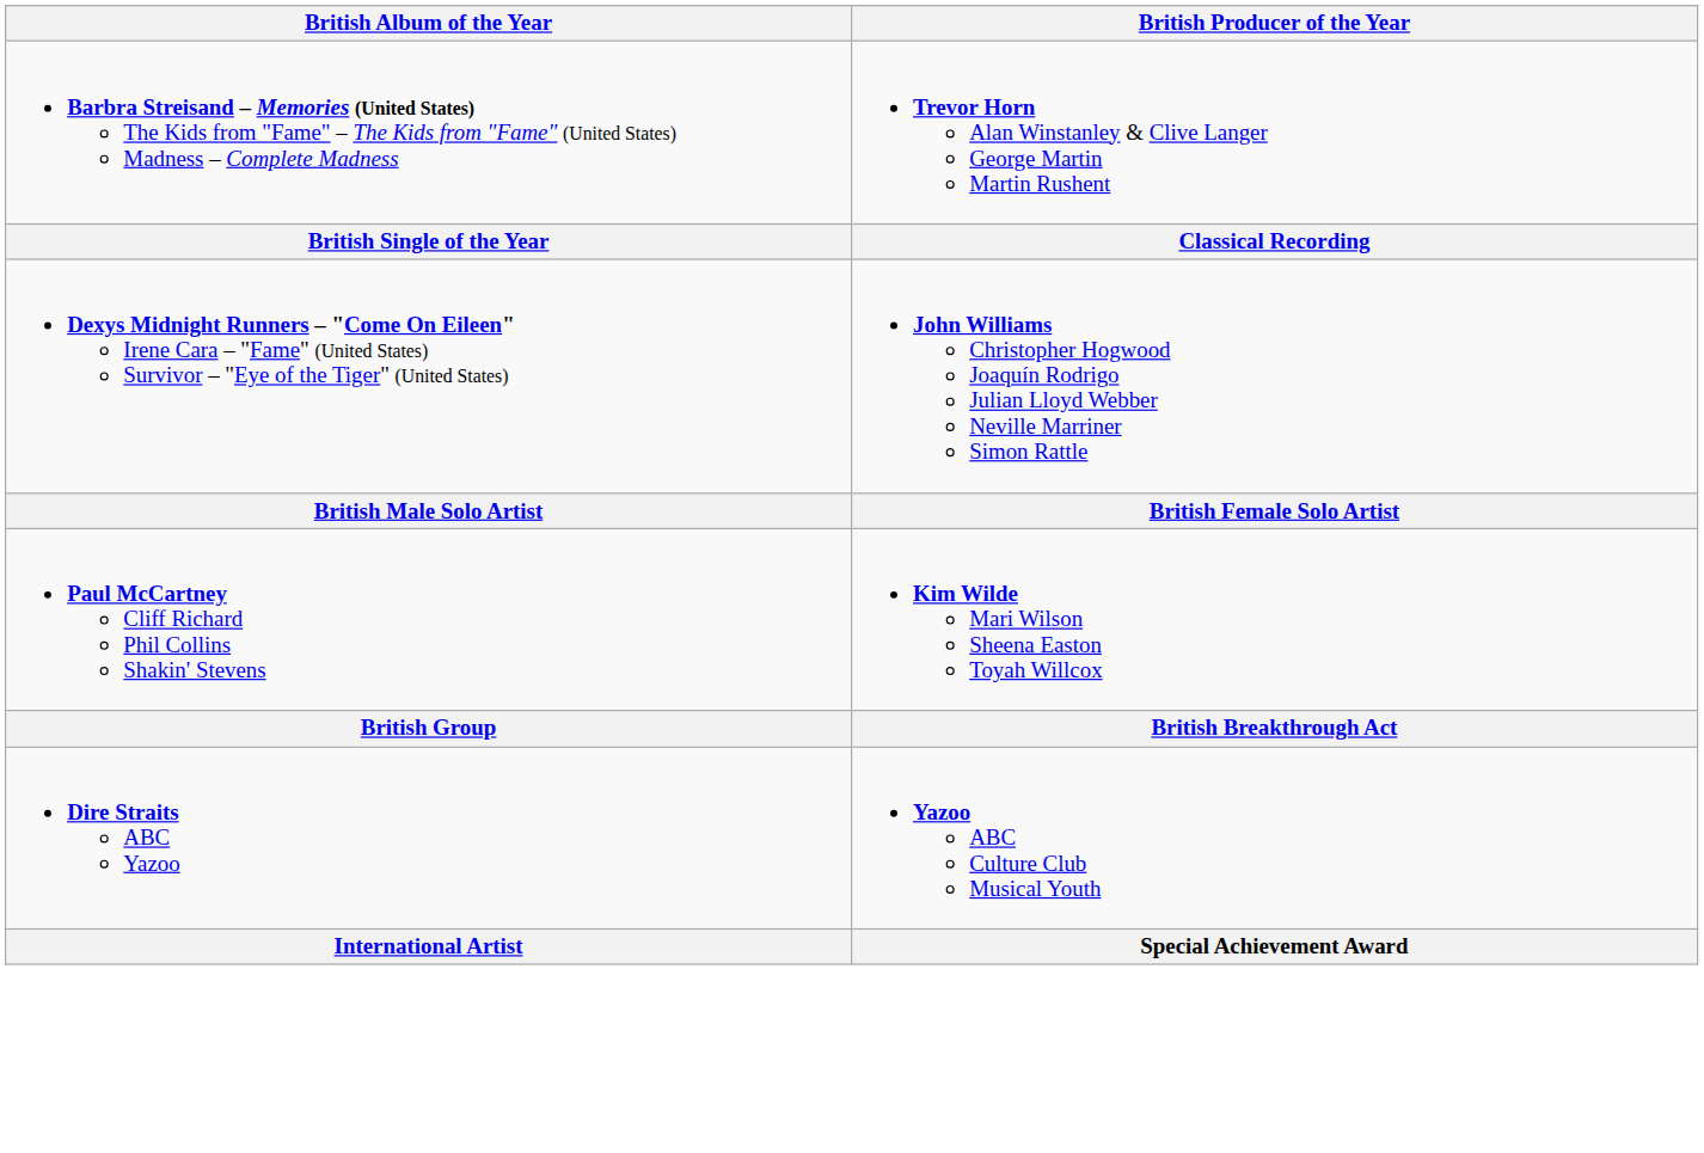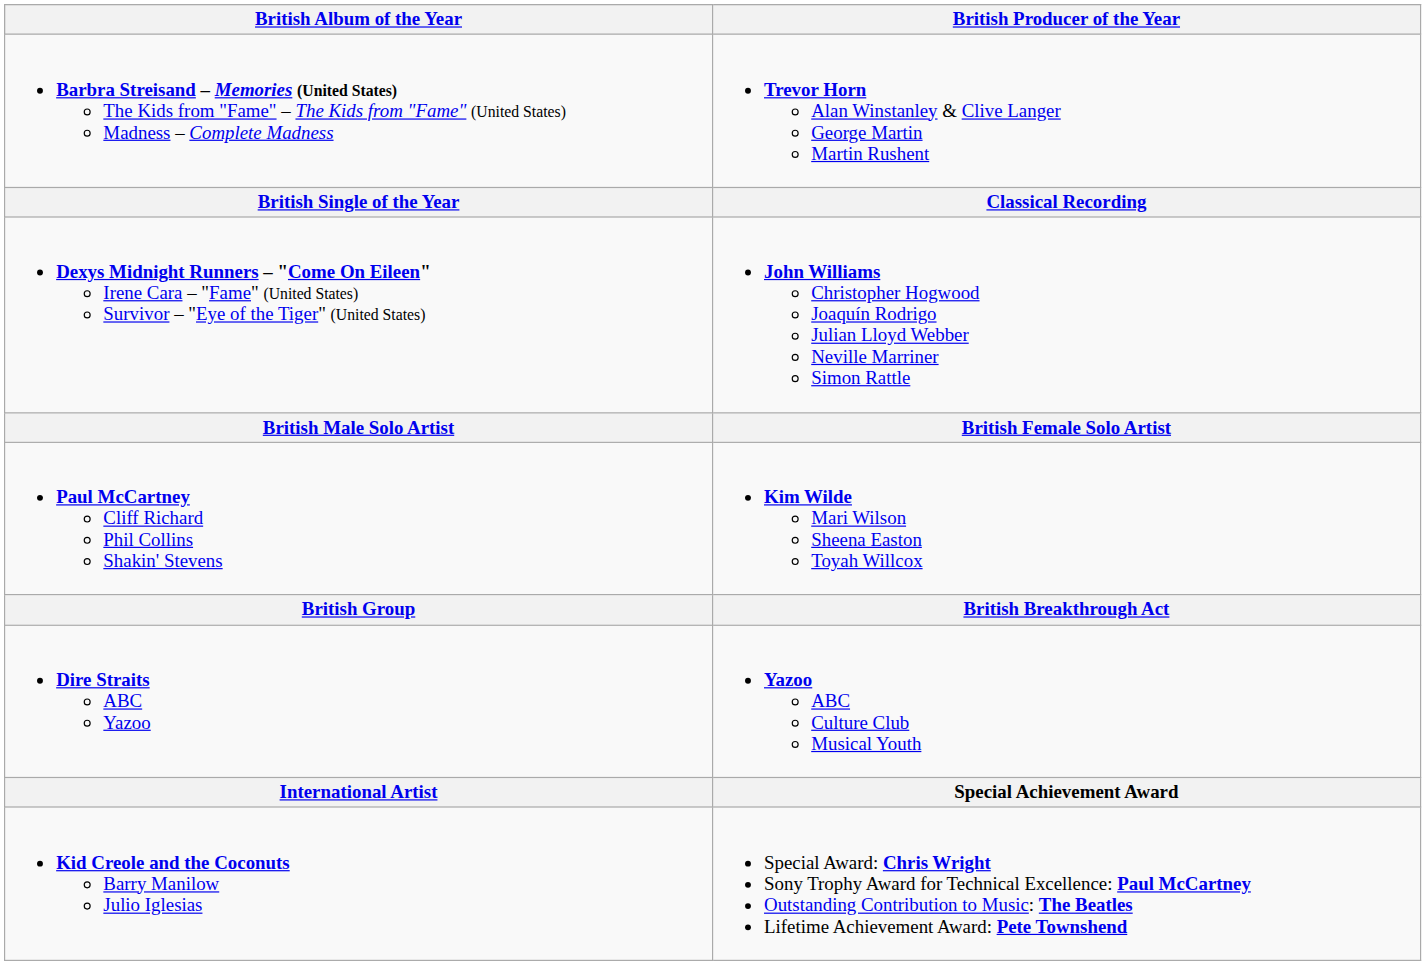 <table class="wikitable" style="width:95%">
 <tr bgcolor="#bebebe">
 <th width="50%"><a href='#'>British Album of the Year</a></th>
 <th width="50%"><a href='#'>British Producer of the Year</a></th>
 </tr>
 <tr>
 <td valign="top"><br><ul><li><strong><a href='#'>Barbra Streisand</a> – <em><a href='#'>Memories</a></em> <small>(United States)</small></strong><ul><li><a href='#'>The Kids from "Fame"</a> – <em><a href='#'>The Kids from "Fame"</a></em> <small>(United States)</small></li><li><a href='#'>Madness</a> – <em><a href='#'>Complete Madness</a></em></li></ul></li></ul></td>
 <td valign="top"><br><ul><li><strong><a href='#'>Trevor Horn</a></strong><ul><li><a href='#'>Alan Winstanley</a> & <a href='#'>Clive Langer</a></li><li><a href='#'>George Martin</a></li><li><a href='#'>Martin Rushent</a></li></ul></li></ul></td>
 </tr>
 <tr>
 <th width="50%"><a href='#'>British Single of the Year</a></th>
 <th width="50%"><a href='#'>Classical Recording</a></th>
 </tr>
 <tr>
 <td valign="top"><br><ul><li><strong><a href='#'>Dexys Midnight Runners</a> – "<a href='#'>Come On Eileen</a>"</strong><ul><li><a href='#'>Irene Cara</a> – "<a href='#'>Fame</a>" <small>(United States)</small></li><li><a href='#'>Survivor</a> – "<a href='#'>Eye of the Tiger</a>" <small>(United States)</small></li></ul></li></ul></td>
 <td valign="top"><br><ul><li><strong><a href='#'>John Williams</a></strong><ul><li><a href='#'>Christopher Hogwood</a></li><li><a href='#'>Joaquín Rodrigo</a></li><li><a href='#'>Julian Lloyd Webber</a></li><li><a href='#'>Neville Marriner</a></li><li><a href='#'>Simon Rattle</a></li></ul></li></ul></td>
 </tr>
 <tr>
 <th width="50%"><a href='#'>British Male Solo Artist</a></th>
 <th width="50%"><a href='#'>British Female Solo Artist</a></th>
 </tr>
 <tr>
 <td valign="top"><br><ul><li><strong><a href='#'>Paul McCartney</a></strong><ul><li><a href='#'>Cliff Richard</a></li><li><a href='#'>Phil Collins</a></li><li><a href='#'>Shakin' Stevens</a></li></ul></li></ul></td>
 <td valign="top"><br><ul><li><strong><a href='#'>Kim Wilde</a></strong><ul><li><a href='#'>Mari Wilson</a></li><li><a href='#'>Sheena Easton</a></li><li><a href='#'>Toyah Willcox</a></li></ul></li></ul></td>
 </tr>
 <tr>
 <th width="50%"><a href='#'>British Group</a></th>
 <th width="50%"><a href='#'>British Breakthrough Act</a></th>
 </tr>
 <tr>
 <td valign="top"><br><ul><li><strong><a href='#'>Dire Straits</a></strong><ul><li><a href='#'>ABC</a></li><li><a href='#'>Yazoo</a></li></ul></li></ul></td>
 <td valign="top"><br><ul><li><strong><a href='#'>Yazoo</a></strong><ul><li><a href='#'>ABC</a></li><li><a href='#'>Culture Club</a></li><li><a href='#'>Musical Youth</a></li></ul></li></ul></td>
 </tr>
 <tr>
 <th width="50%"><a href='#'>International Artist</a></th>
 <th width="50%">Special Achievement Award</th>
 </tr>
+<tr>
+<td valign="top"><br><ul><li><strong><a href='#'>Kid Creole and the Coconuts</a></strong><ul><li><a href='#'>Barry Manilow</a></li><li><a href='#'>Julio Iglesias</a></li></ul></li></ul></td>
+<td valign="top"><br><ul><li>Special Award: <strong><a href='#'>Chris Wright</a></strong></li><li>Sony Trophy Award for Technical Excellence: <strong><a href='#'>Paul McCartney</a></strong></li><li><a href='#'>Outstanding Contribution to Music</a>: <strong><a href='#'>The Beatles</a></strong></li><li>Lifetime Achievement Award: <strong><a href='#'>Pete Townshend</a></strong></li></ul></td>
+</tr>
 </table>
